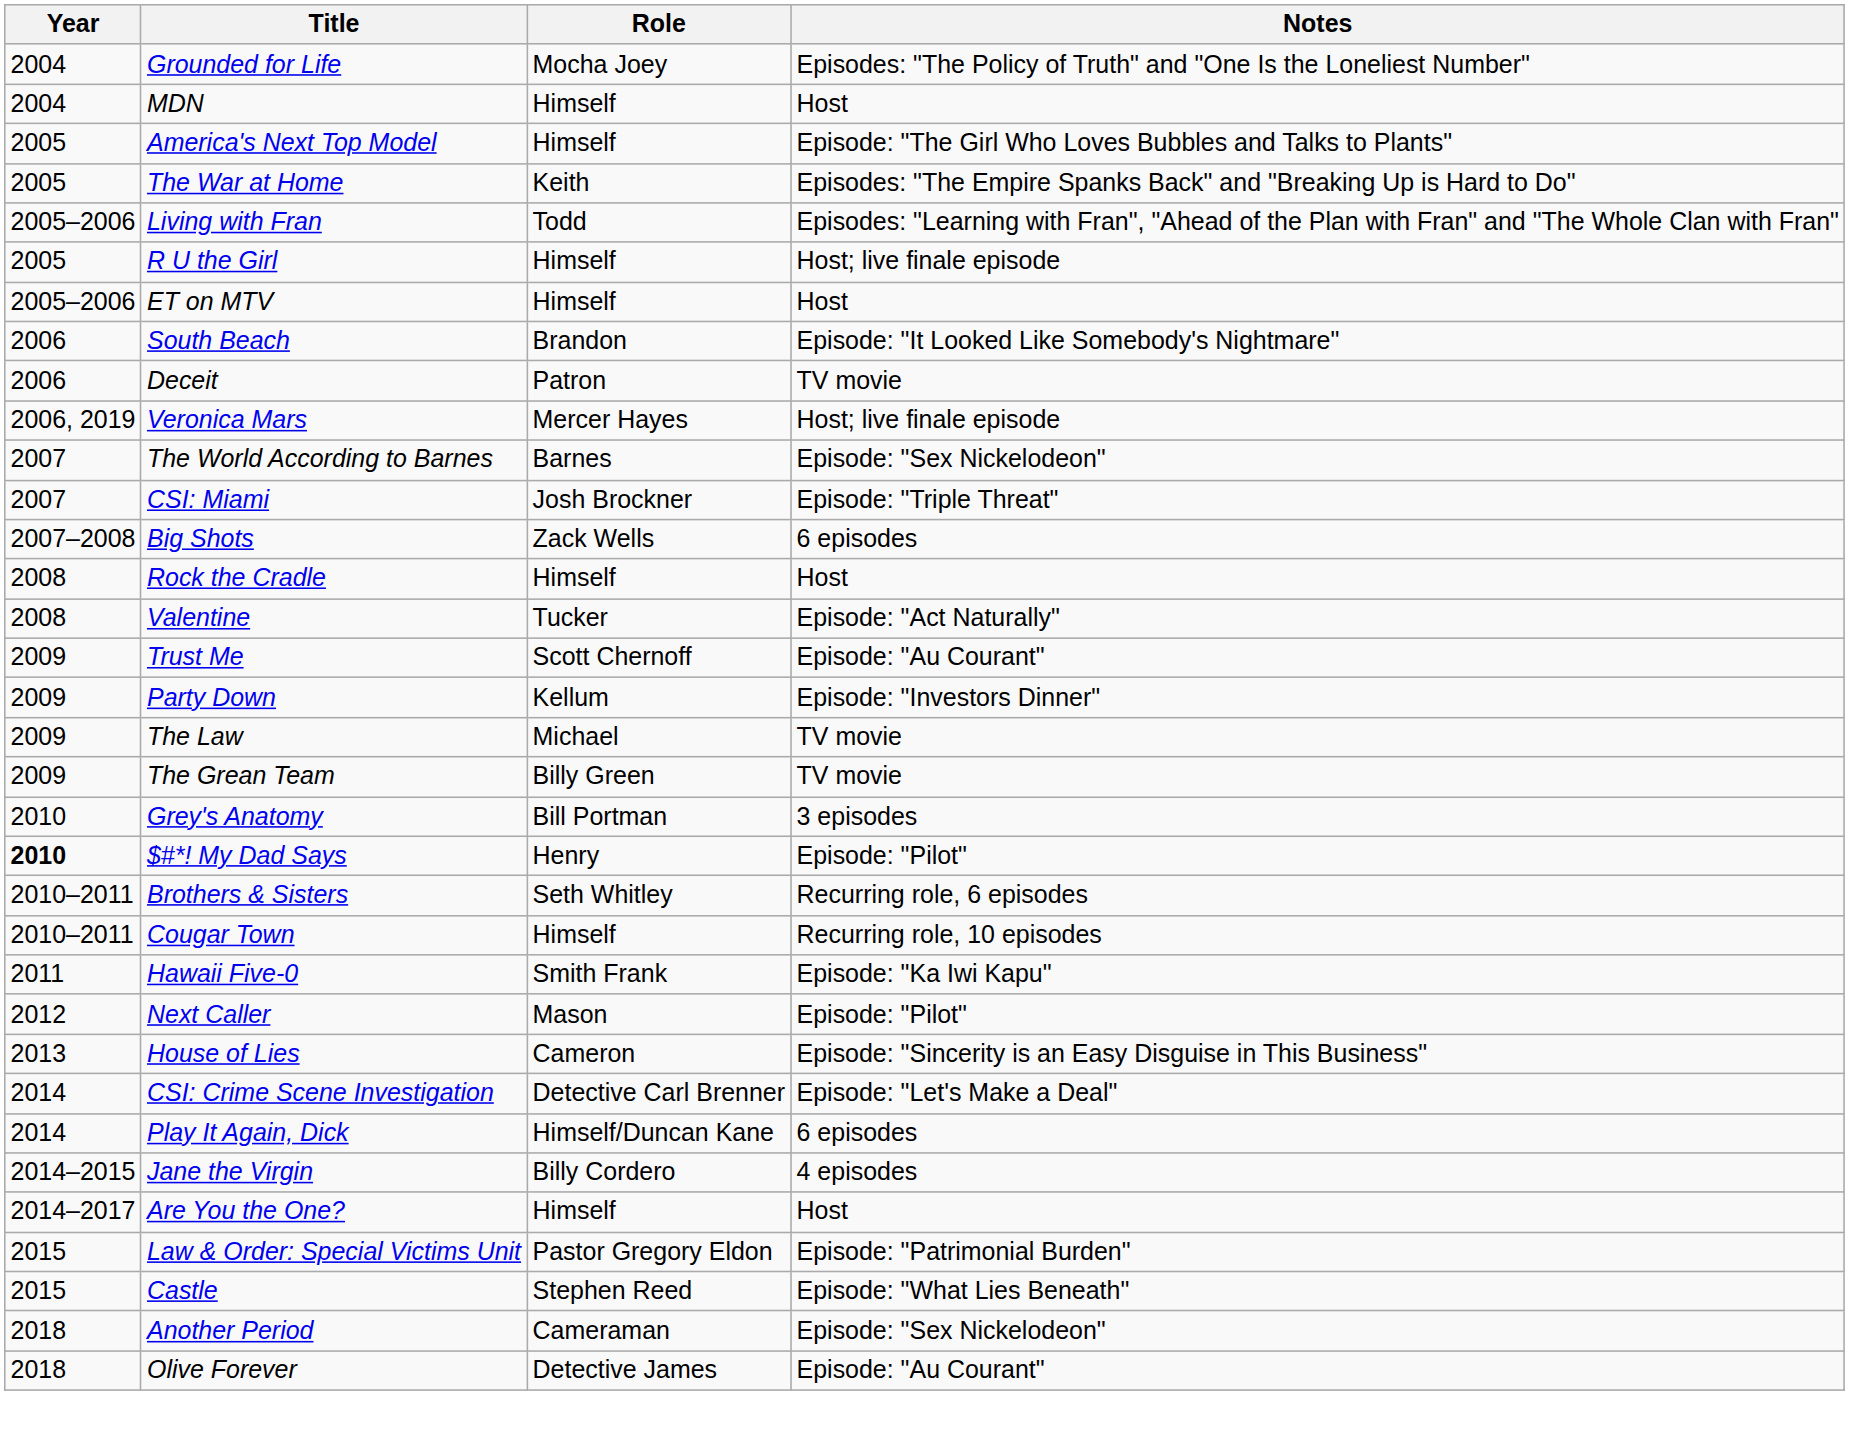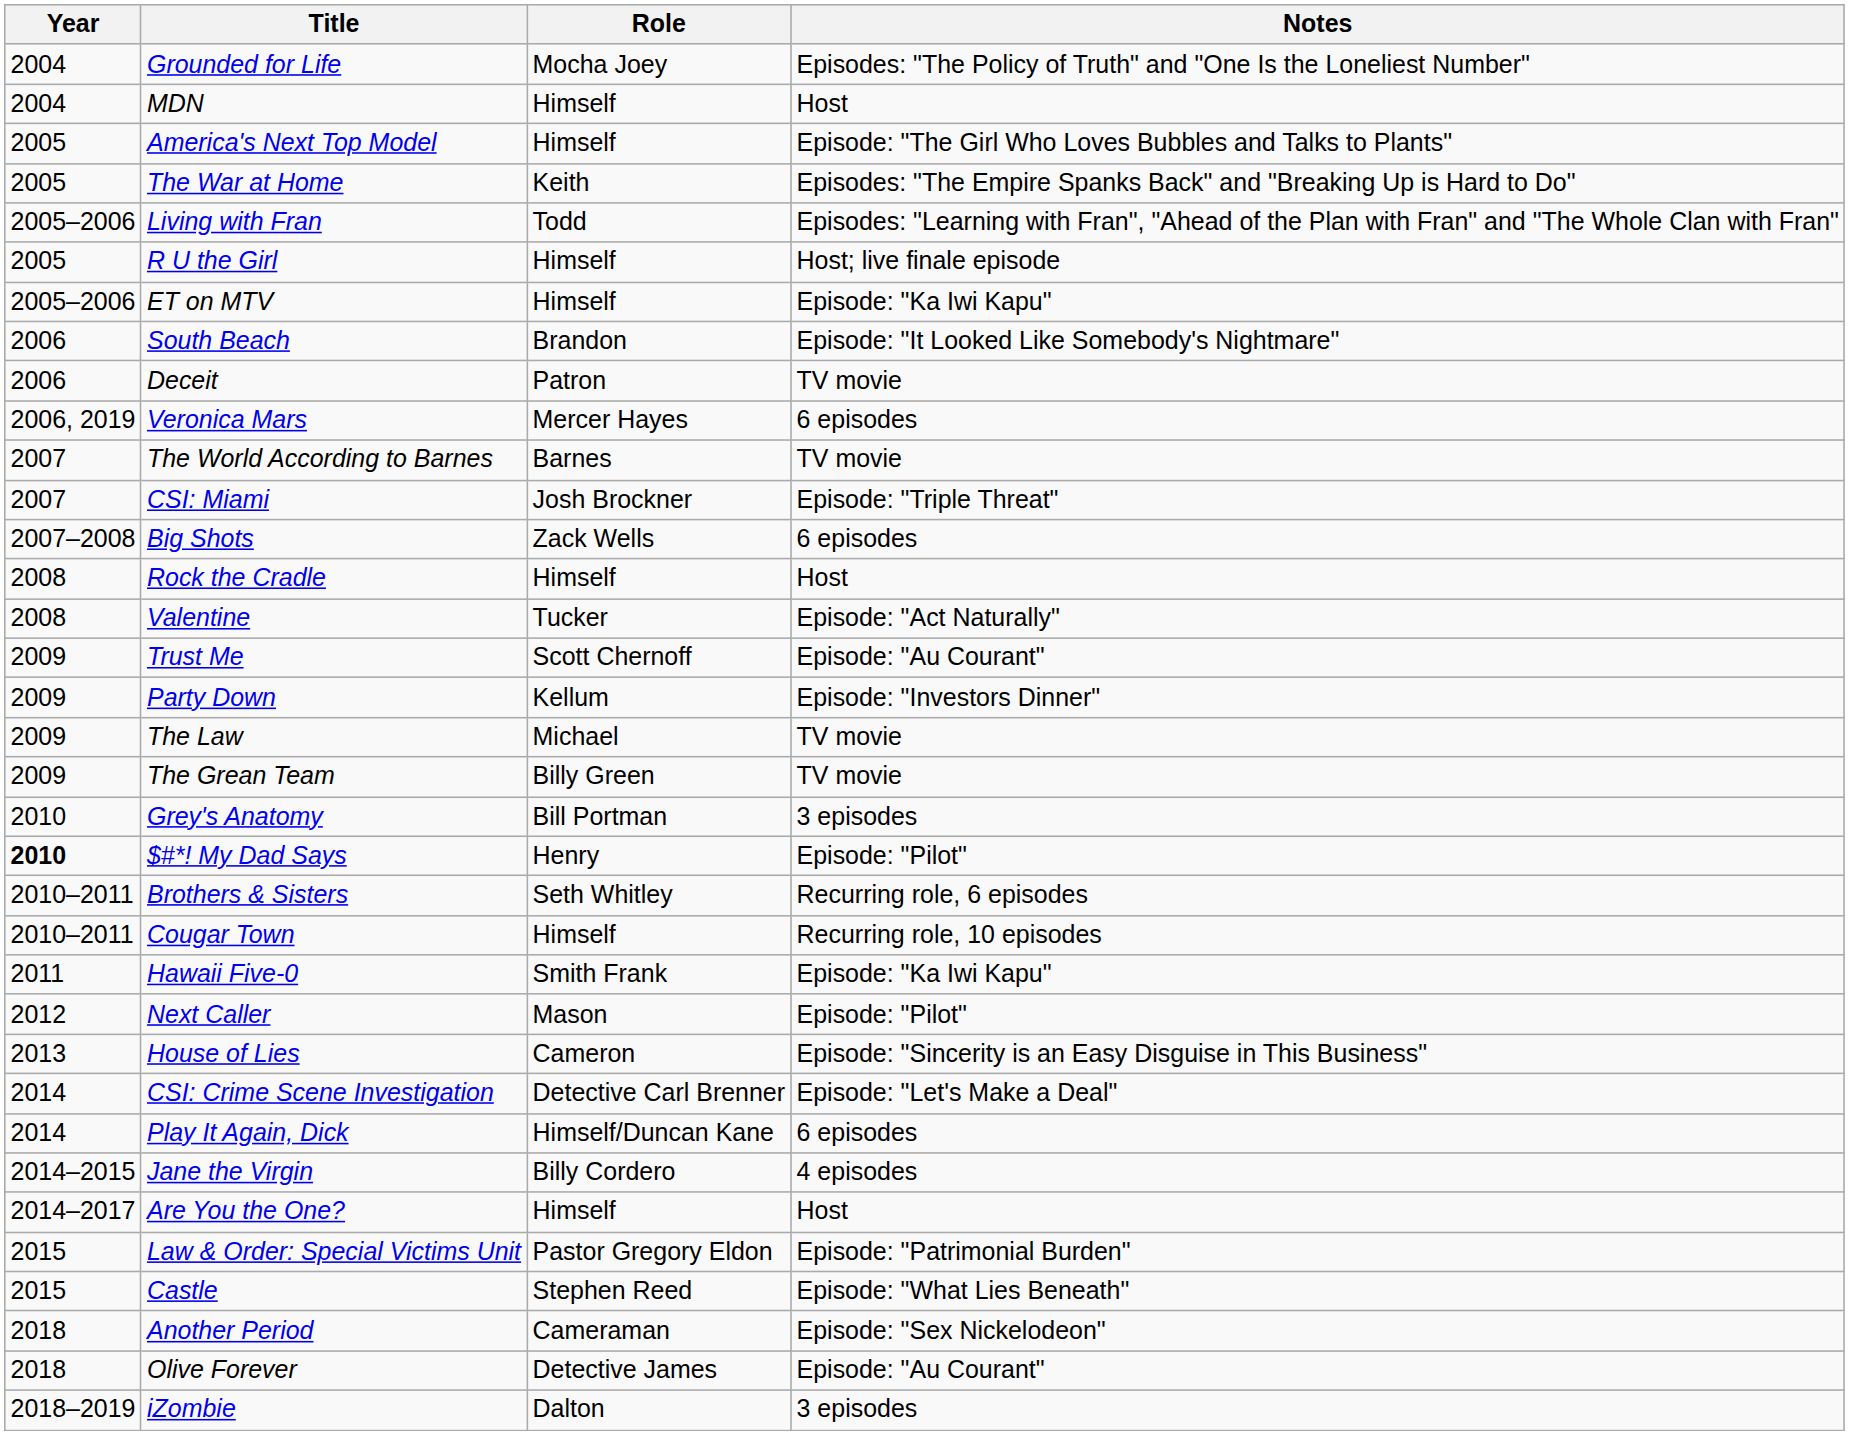 <table class="wikitable">
 <tr>
 <th>Year</th>
 <th>Title</th>
 <th>Role</th>
 <th class="unsortable">Notes</th>
 </tr>
 <tr>
 <td>2004</td>
 <td><em><a href='#'>Grounded for Life</a></em></td>
 <td>Mocha Joey</td>
 <td>Episodes: "The Policy of Truth" and "One Is the Loneliest Number"</td>
 </tr>
 <tr>
 <td>2004</td>
 <td><em>MDN</em></td>
 <td>Himself</td>
 <td>Host</td>
 </tr>
 <tr>
 <td>2005</td>
 <td><em><a href='#'>America's Next Top Model</a></em></td>
 <td>Himself</td>
 <td>Episode: "The Girl Who Loves Bubbles and Talks to Plants"</td>
 </tr>
 <tr>
 <td>2005</td>
 <td><em><a href='#'>The War at Home</a></em></td>
 <td>Keith</td>
 <td>Episodes: "The Empire Spanks Back" and "Breaking Up is Hard to Do"</td>
 </tr>
 <tr>
 <td>2005–2006</td>
 <td><em><a href='#'>Living with Fran</a></em></td>
 <td>Todd</td>
 <td>Episodes: "Learning with Fran", "Ahead of the Plan with Fran" and "The Whole Clan with Fran"</td>
 </tr>
 <tr>
 <td>2005</td>
 <td><em><a href='#'>R U the Girl</a></em></td>
 <td>Himself</td>
 <td>Host; live finale episode</td>
 </tr>
 <tr>
 <td>2005–2006</td>
 <td><em>ET on MTV</em></td>
 <td>Himself</td>
-<td>Host</td>
+<td>Episode: "Ka Iwi Kapu"</td>
 </tr>
 <tr>
 <td>2006</td>
 <td><em><a href='#'>South Beach</a></em></td>
 <td>Brandon</td>
 <td>Episode: "It Looked Like Somebody's Nightmare"</td>
 </tr>
 <tr>
 <td>2006</td>
 <td><em>Deceit</em></td>
 <td>Patron</td>
 <td>TV movie</td>
 </tr>
 <tr>
 <td>2006, 2019</td>
 <td><em><a href='#'>Veronica Mars</a></em></td>
 <td>Mercer Hayes</td>
-<td>Host; live finale episode</td>
+<td>6 episodes</td>
 </tr>
 <tr>
 <td>2007</td>
 <td><em>The World According to Barnes</em></td>
 <td>Barnes</td>
-<td>Episode: "Sex Nickelodeon"</td>
+<td>TV movie</td>
 </tr>
 <tr>
 <td>2007</td>
 <td><em><a href='#'>CSI: Miami</a></em></td>
 <td>Josh Brockner</td>
 <td>Episode: "Triple Threat"</td>
 </tr>
 <tr>
 <td>2007–2008</td>
 <td><em><a href='#'>Big Shots</a></em></td>
 <td>Zack Wells</td>
 <td>6 episodes</td>
 </tr>
 <tr>
 <td>2008</td>
 <td><em><a href='#'>Rock the Cradle</a></em></td>
 <td>Himself</td>
 <td>Host</td>
 </tr>
 <tr>
 <td>2008</td>
 <td><em><a href='#'>Valentine</a></em></td>
 <td>Tucker</td>
 <td>Episode: "Act Naturally"</td>
 </tr>
 <tr>
 <td>2009</td>
 <td><em><a href='#'>Trust Me</a></em></td>
 <td>Scott Chernoff</td>
 <td>Episode: "Au Courant"</td>
 </tr>
 <tr>
 <td>2009</td>
 <td><em><a href='#'>Party Down</a></em></td>
 <td>Kellum</td>
 <td>Episode: "Investors Dinner"</td>
 </tr>
 <tr>
 <td>2009</td>
 <td><em>The Law</em></td>
 <td>Michael</td>
 <td>TV movie</td>
 </tr>
 <tr>
 <td>2009</td>
 <td><em>The Grean Team</em></td>
 <td>Billy Green</td>
 <td>TV movie</td>
 </tr>
 <tr>
 <td>2010</td>
 <td><em><a href='#'>Grey's Anatomy</a></em></td>
 <td>Bill Portman</td>
 <td>3 episodes</td>
 </tr>
 <tr>
 <td><strong>2010</strong></td>
 <td><em><a href='#'>$#*! My Dad Says</a></em></td>
 <td>Henry</td>
 <td>Episode: "Pilot"</td>
 </tr>
 <tr>
 <td>2010–2011</td>
 <td><em><a href='#'>Brothers & Sisters</a></em></td>
 <td>Seth Whitley</td>
 <td>Recurring role, 6 episodes</td>
 </tr>
 <tr>
 <td>2010–2011</td>
 <td><em><a href='#'>Cougar Town</a></em></td>
 <td>Himself</td>
 <td>Recurring role, 10 episodes</td>
 </tr>
 <tr>
 <td>2011</td>
 <td><em><a href='#'>Hawaii Five-0</a></em></td>
 <td>Smith Frank</td>
 <td>Episode: "Ka Iwi Kapu"</td>
 </tr>
 <tr>
 <td>2012</td>
 <td><em><a href='#'>Next Caller</a></em></td>
 <td>Mason</td>
 <td>Episode: "Pilot"</td>
 </tr>
 <tr>
 <td>2013</td>
 <td><em><a href='#'>House of Lies</a></em></td>
 <td>Cameron</td>
 <td>Episode: "Sincerity is an Easy Disguise in This Business"</td>
 </tr>
 <tr>
 <td>2014</td>
 <td><em><a href='#'>CSI: Crime Scene Investigation</a></em></td>
 <td>Detective Carl Brenner</td>
 <td>Episode: "Let's Make a Deal"</td>
 </tr>
 <tr>
 <td>2014</td>
 <td><em><a href='#'>Play It Again, Dick</a></em></td>
 <td>Himself/Duncan Kane</td>
 <td>6 episodes</td>
 </tr>
 <tr>
 <td>2014–2015</td>
 <td><em><a href='#'>Jane the Virgin</a></em></td>
 <td>Billy Cordero</td>
 <td>4 episodes</td>
 </tr>
 <tr>
 <td>2014–2017</td>
 <td><em><a href='#'>Are You the One?</a></em></td>
 <td>Himself</td>
 <td>Host</td>
 </tr>
 <tr>
 <td>2015</td>
 <td><em><a href='#'>Law & Order: Special Victims Unit</a></em></td>
 <td>Pastor Gregory Eldon</td>
 <td>Episode: "Patrimonial Burden"</td>
 </tr>
 <tr>
 <td>2015</td>
 <td><em><a href='#'>Castle</a></em></td>
 <td>Stephen Reed</td>
 <td>Episode: "What Lies Beneath"</td>
 </tr>
 <tr>
 <td>2018</td>
 <td><em><a href='#'>Another Period</a></em></td>
 <td>Cameraman</td>
 <td>Episode: "Sex Nickelodeon"</td>
 </tr>
 <tr>
 <td>2018</td>
 <td><em>Olive Forever</em></td>
 <td>Detective James</td>
 <td>Episode: "Au Courant"</td>
 </tr>
+<tr>
+<td>2018–2019</td>
+<td><em><a href='#'>iZombie</a></em></td>
+<td>Dalton</td>
+<td>3 episodes</td>
+</tr>
 </table>
